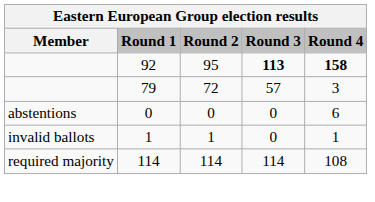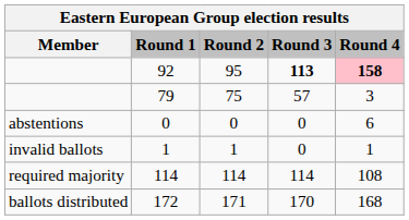 <table class="wikitable collapsible">
 <tr>
 <th colspan="5">Eastern European Group election results</th>
 </tr>
 <tr>
 <th>Member</th>
 <td style="background:silver;"><strong>Round 1</strong></td>
 <td style="background:silver;"><strong>Round 2</strong></td>
 <td style="background:silver;"><strong>Round 3</strong></td>
 <td style="background:silver;"><strong>Round 4</strong></td>
 </tr>
 <tr>
 <td></td>
 <td style="text-align:center;">92</td>
 <td style="text-align:center;">95</td>
 <td style="text-align:center;"><strong>113</strong></td>
-<td style="text-align:center;"><strong>158</strong></td>
+<td style="background: pink; text-align:center;"><strong>158</strong></td>
 </tr>
 <tr>
 <td></td>
 <td style="text-align:center;">79</td>
-<td style="text-align:center;">72</td>
+<td style="text-align:center;">75</td>
 <td style="text-align:center;">57</td>
 <td style="text-align:center;">3</td>
 </tr>
 <tr>
 <td>abstentions</td>
 <td style="text-align:center;">0</td>
 <td style="text-align:center;">0</td>
 <td style="text-align:center;">0</td>
 <td style="text-align:center;">6</td>
 </tr>
 <tr>
 <td>invalid ballots</td>
 <td style="text-align:center;">1</td>
 <td style="text-align:center;">1</td>
 <td style="text-align:center;">0</td>
 <td style="text-align:center;">1</td>
 </tr>
 <tr>
 <td>required majority</td>
 <td style="text-align:center;">114</td>
 <td style="text-align:center;">114</td>
 <td style="text-align:center;">114</td>
 <td style="text-align:center;">108</td>
 </tr>
+<tr>
+<td>ballots distributed</td>
+<td style="text-align:center;">172</td>
+<td style="text-align:center;">171</td>
+<td style="text-align:center;">170</td>
+<td style="text-align:center;">168</td>
+</tr>
 </table>
